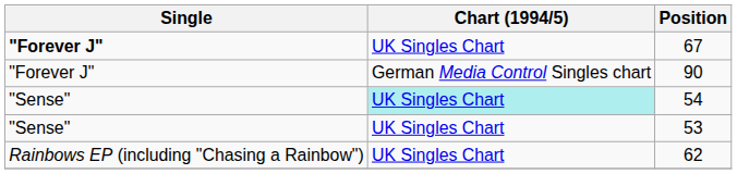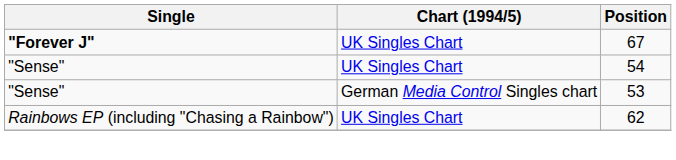 <table class="wikitable sortable">
 <tr>
 <th align="left">Single</th>
 <th align="left">Chart (1994/5)</th>
 <th align="left">Position</th>
 </tr>
 <tr>
 <td><strong>"Forever J"</strong></td>
 <td><a href='#'>UK Singles Chart</a></td>
 <td align="center">67</td>
 </tr>
 <tr>
-<td>"Forever J"</td>
-<td>German <em><a href='#'>Media Control</a></em> Singles chart</td>
-<td align="center">90</td>
-</tr>
-<tr>
 <td>"Sense"</td>
-<td style="background: paleturquoise;"><a href='#'>UK Singles Chart</a></td>
+<td><a href='#'>UK Singles Chart</a></td>
 <td align="center">54</td>
 </tr>
 <tr>
 <td>"Sense"</td>
-<td><a href='#'>UK Singles Chart</a></td>
+<td>German <em><a href='#'>Media Control</a></em> Singles chart</td>
 <td align="center">53</td>
 </tr>
 <tr>
 <td><em>Rainbows EP</em> (including "Chasing a Rainbow")</td>
 <td><a href='#'>UK Singles Chart</a></td>
 <td align="center">62</td>
 </tr>
 <tr>
 </tr>
 </table>
